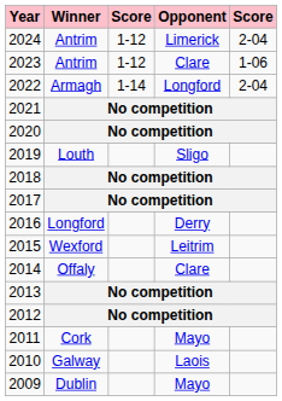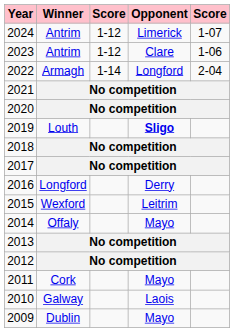 <table class="wikitable" style="text-align:center;">
 <tr>
 <th style="background:pink;"><strong>Year</strong></th>
 <th style="background:pink;"><strong>Winner</strong></th>
 <th style="background:pink;"><strong>Score</strong></th>
 <th style="background:pink;"><strong>Opponent</strong></th>
 <th style="background:pink;"><strong>Score</strong></th>
 </tr>
 <tr>
 <td>2024</td>
 <td><a href='#'>Antrim</a></td>
 <td>1-12</td>
 <td><a href='#'>Limerick</a></td>
-<td>2-04</td>
+<td>1-07</td>
 </tr>
 <tr>
 <td>2023</td>
 <td><a href='#'>Antrim</a></td>
 <td>1-12</td>
 <td><a href='#'>Clare</a></td>
 <td>1-06</td>
 </tr>
 <tr>
 <td>2022</td>
 <td><a href='#'>Armagh</a></td>
 <td>1-14</td>
 <td><a href='#'>Longford</a></td>
 <td>2-04</td>
 </tr>
 <tr>
 <td>2021</td>
 <th colspan=4 align=center>No competition</th>
 </tr>
 <tr>
 <td>2020</td>
 <th colspan=4 align=center>No competition</th>
 </tr>
 <tr>
 <td>2019</td>
 <td><a href='#'>Louth</a></td>
 <td></td>
-<td><a href='#'>Sligo</a></td>
+<td><strong><a href='#'>Sligo</a></strong></td>
 <td></td>
 </tr>
 <tr>
 <td>2018</td>
 <th colspan=4 align=center>No competition</th>
 </tr>
 <tr>
 <td>2017</td>
 <th colspan=4 align=center>No competition</th>
 </tr>
 <tr>
 <td>2016</td>
 <td><a href='#'>Longford</a></td>
 <td></td>
 <td><a href='#'>Derry</a></td>
 <td></td>
 </tr>
 <tr>
 <td>2015</td>
 <td><a href='#'>Wexford</a></td>
 <td></td>
 <td><a href='#'>Leitrim</a></td>
 <td></td>
 </tr>
 <tr>
 <td>2014</td>
 <td><a href='#'>Offaly</a></td>
 <td></td>
-<td><a href='#'>Clare</a></td>
+<td><a href='#'>Mayo</a></td>
 <td></td>
 </tr>
 <tr>
 <td>2013</td>
 <th colspan=4 align=center>No competition</th>
 </tr>
 <tr>
 <td>2012</td>
 <th colspan=4 align=center>No competition</th>
 </tr>
 <tr>
 <td>2011</td>
 <td><a href='#'>Cork</a></td>
 <td></td>
 <td><a href='#'>Mayo</a></td>
 <td></td>
 </tr>
 <tr>
 <td>2010</td>
 <td><a href='#'>Galway</a></td>
 <td></td>
 <td><a href='#'>Laois</a></td>
 <td></td>
 </tr>
 <tr>
 <td>2009</td>
 <td><a href='#'>Dublin</a></td>
 <td></td>
 <td><a href='#'>Mayo</a></td>
 <td></td>
 </tr>
 </table>
